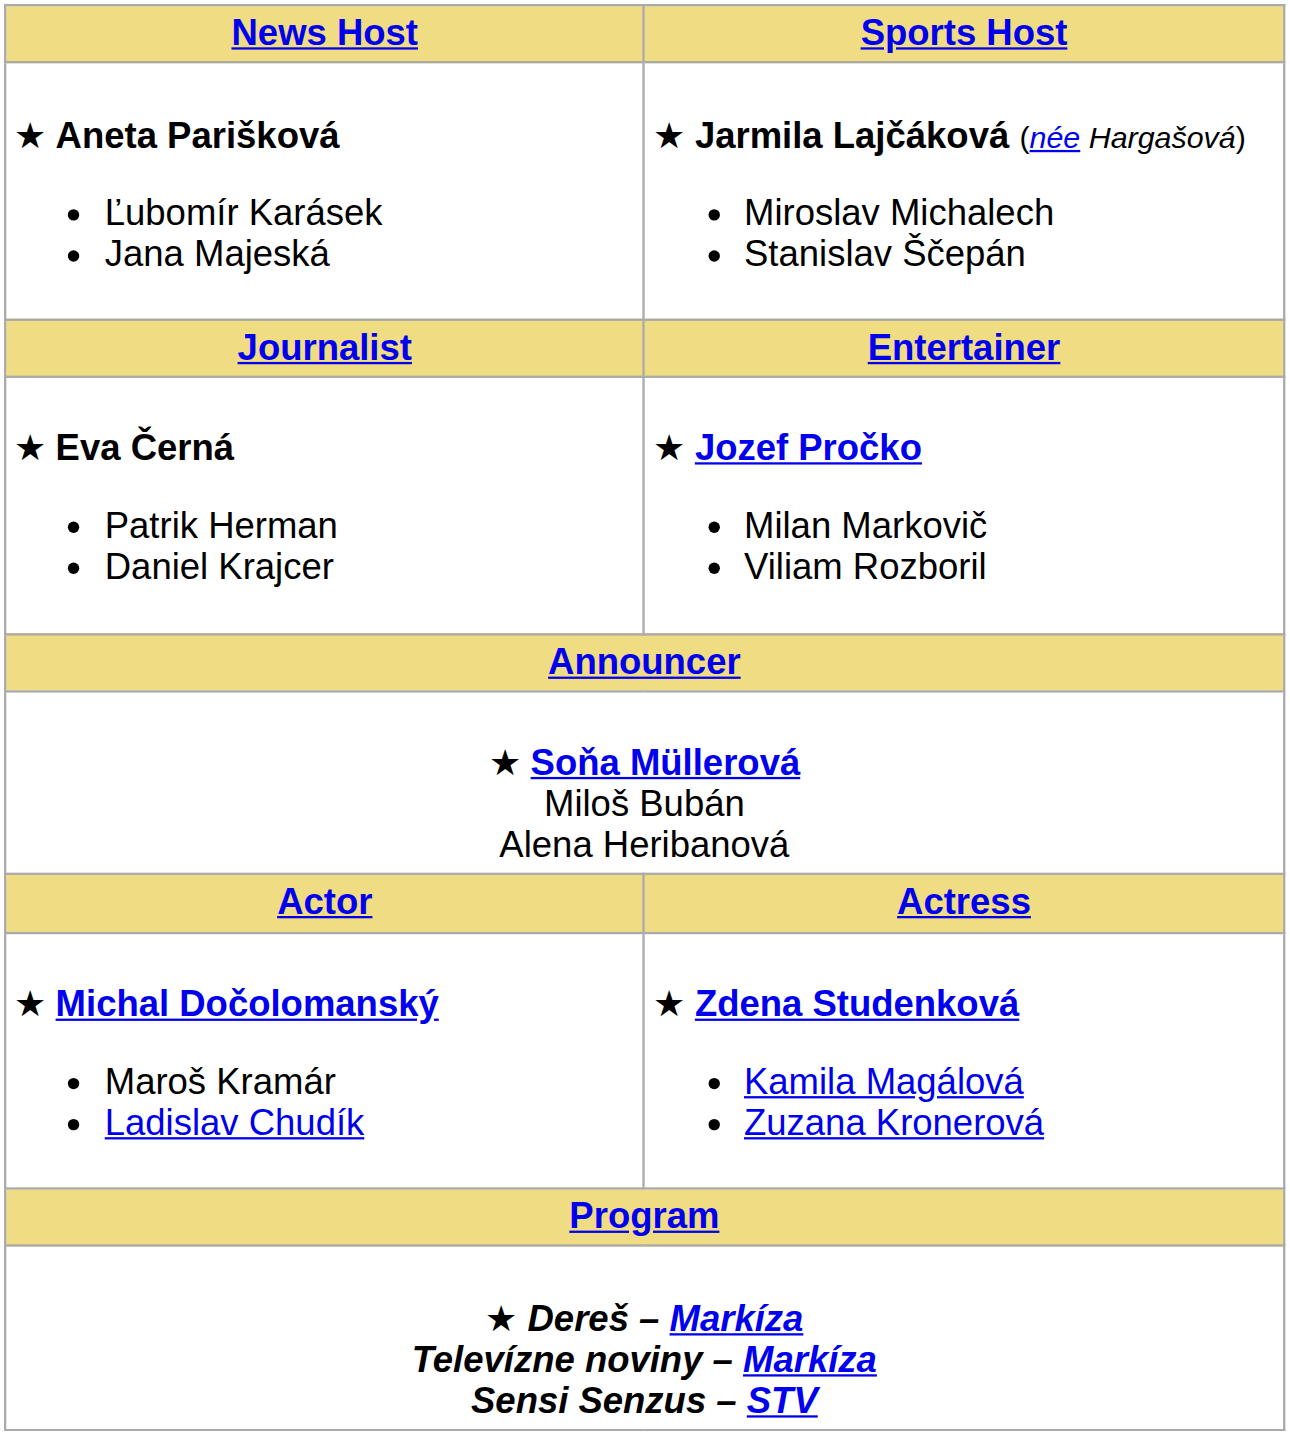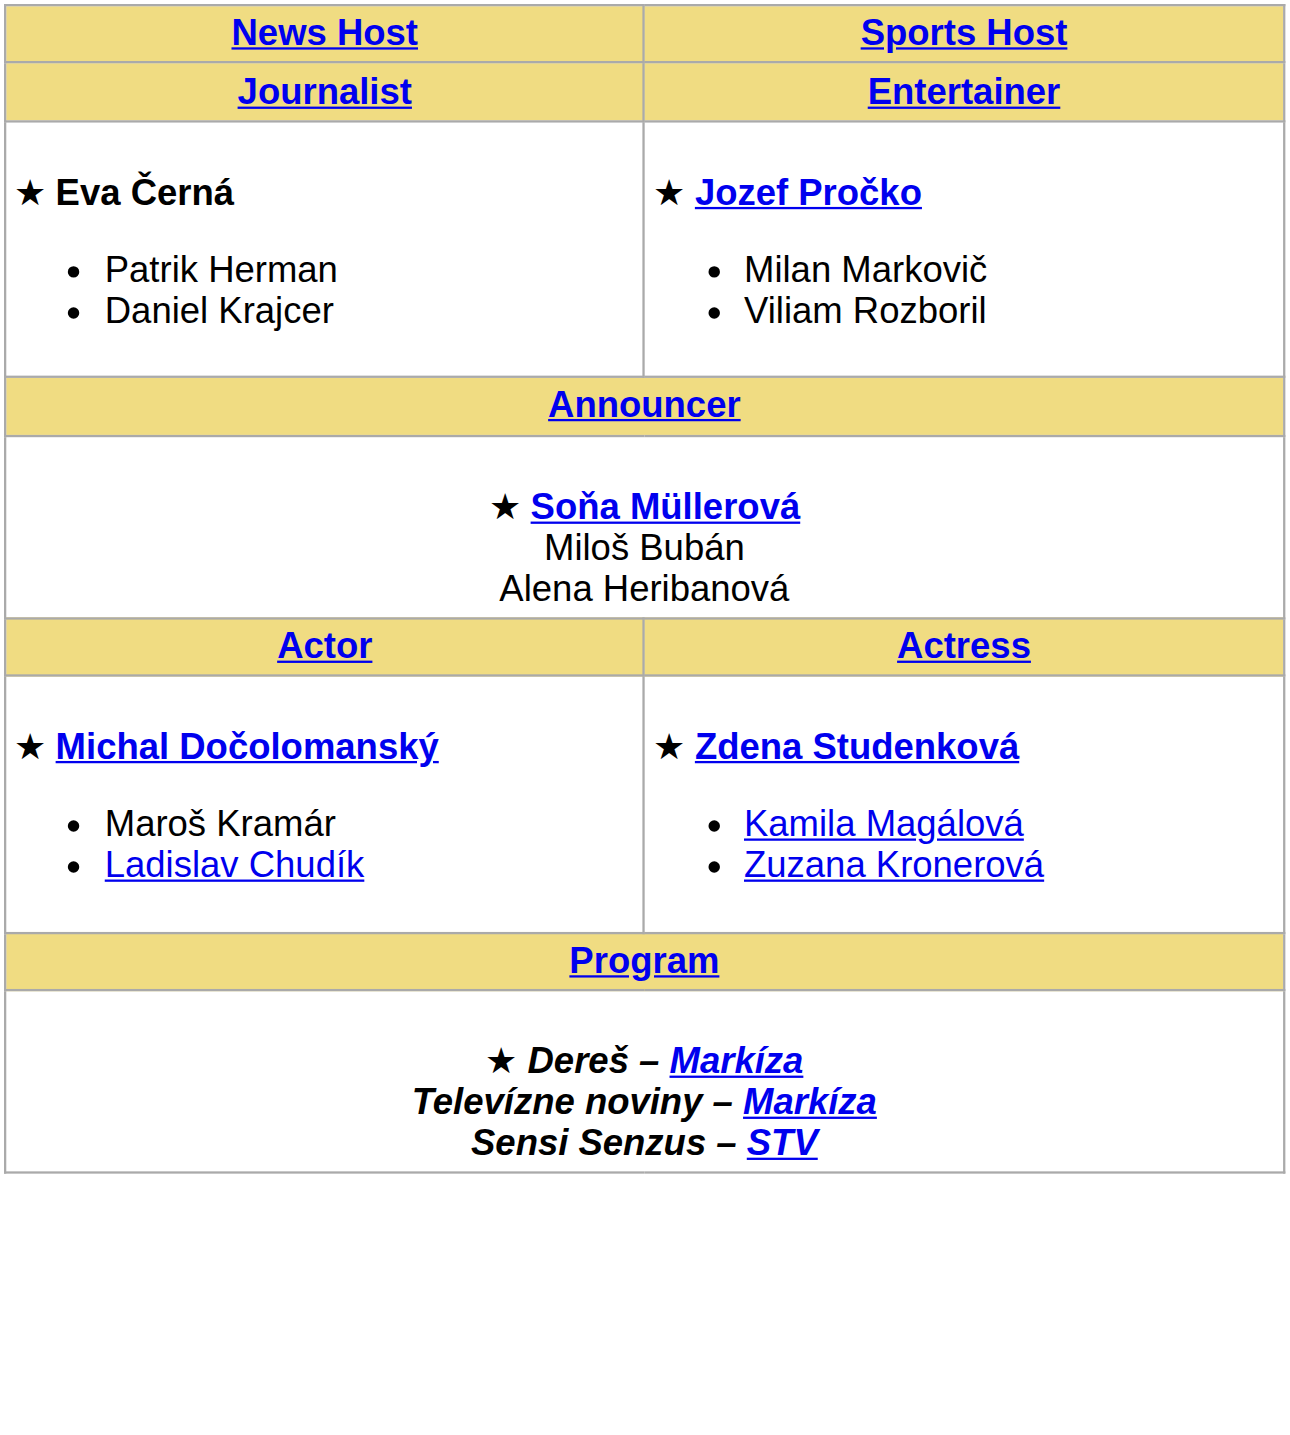 <table class=wikitable style="background:white">
 <tr>
 <th style=background:#F0DC82 width=273><a href='#'>News Host</a></th>
 <th style=background:#F0DC82 width=273><a href='#'>Sports Host</a></th>
-</tr>
-<tr>
-<td scope=row valign=top><br>★ <strong>Aneta Parišková</strong><ul><li>Ľubomír Karásek</li><li>Jana Majeská</li></ul></td>
-<td scope=row valign=top><br>★ <strong>Jarmila Lajčáková</strong>  <small>(<em><a href='#'>née</a> Hargašová</em>)</small><ul><li>Miroslav Michalech</li><li>Stanislav Ščepán</li></ul></td>
 </tr>
 <tr>
 <th style=background:#F0DC82 width=273><a href='#'>Journalist</a></th>
 <th style=background:#F0DC82 width=273><a href='#'>Entertainer</a></th>
 </tr>
 <tr>
 <td scope=row valign=top><br>★ <strong>Eva Černá</strong><ul><li>Patrik Herman</li><li>Daniel Krajcer</li></ul></td>
 <td scope=row valign=top><br>★ <strong><a href='#'>Jozef Pročko</a></strong><ul><li>Milan Markovič</li><li>Viliam Rozboril</li></ul></td>
 </tr>
 <tr>
 <th colspan=2 style=background:#F0DC82 width=546><a href='#'>Announcer</a></th>
 </tr>
 <tr>
 <td colspan=2 align=center scope=row valign=top><br>★ <strong><a href='#'>Soňa Müllerová</a></strong> <br>Miloš Bubán <br>Alena Heribanová</td>
 </tr>
 <tr>
 <th style=background:#F0DC82 width=273><a href='#'>Actor</a></th>
 <th style=background:#F0DC82 width=273><a href='#'>Actress</a></th>
 </tr>
 <tr>
 <td scope=row valign=top><br>★ <strong><a href='#'>Michal Dočolomanský</a></strong><ul><li>Maroš Kramár</li><li><a href='#'>Ladislav Chudík</a></li></ul></td>
 <td scope=row valign=top><br>★ <strong><a href='#'>Zdena Studenková</a></strong><ul><li><a href='#'>Kamila Magálová</a></li><li><a href='#'>Zuzana Kronerová</a></li></ul></td>
 </tr>
 <tr>
 <th colspan=2 style=background:#F0DC82 width=546><a href='#'>Program</a></th>
 </tr>
 <tr>
 <td colspan=2 align=center scope=row valign=top><br>★ <strong><em>Dereš<em> – <a href='#'>Markíza</a><strong> <br></em>Televízne noviny<em> – <a href='#'>Markíza</a> <br></em>Sensi Senzus<em> – <a href='#'>STV</a></td>
 </tr>
 </table>
